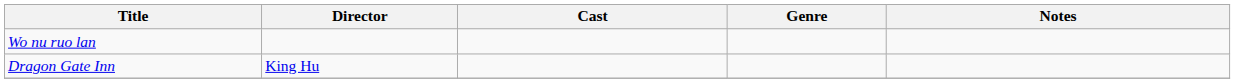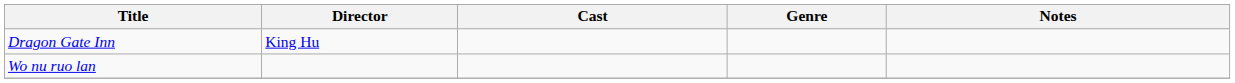 <table class="wikitable" width= "100%">
 <tr>
 <th width=21%>Title</th>
 <th width=16%>Director</th>
 <th width=22%>Cast</th>
 <th width=13%>Genre</th>
 <th width=28%>Notes</th>
 </tr>
 <tr>
+<td><em><a href='#'>Dragon Gate Inn</a></em></td>
+<td><a href='#'>King Hu</a></td>
+<td></td>
+<td></td>
+<td></td>
+</tr>
+<tr>
 <td><em><a href='#'>Wo nu ruo lan</a></em></td>
 <td></td>
 <td></td>
 <td></td>
 <td></td>
 </tr>
 <tr>
-<td><em><a href='#'>Dragon Gate Inn</a></em></td>
-<td><a href='#'>King Hu</a></td>
-<td></td>
-<td></td>
-<td></td>
-</tr>
-<tr>
 </tr>
 </table>
